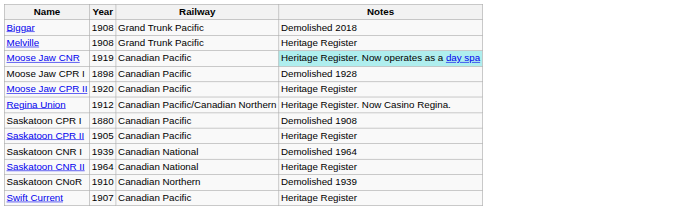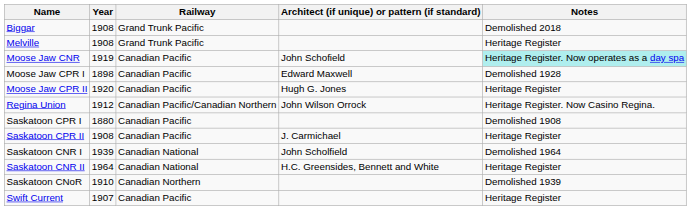 <table class="wikitable sortable">
 <tr>
 <th>Name</th>
 <th>Year</th>
 <th>Railway</th>
+<th>Architect (if unique) or pattern (if standard)</th>
 <th>Notes</th>
 </tr>
 <tr>
 <td><a href='#'>Biggar</a></td>
 <td>1908</td>
 <td>Grand Trunk Pacific</td>
+<td></td>
 <td>Demolished 2018</td>
 </tr>
 <tr>
 <td><a href='#'>Melville</a></td>
 <td>1908</td>
 <td>Grand Trunk Pacific</td>
+<td></td>
 <td>Heritage Register</td>
 </tr>
 <tr>
 <td><a href='#'>Moose Jaw CNR</a></td>
 <td>1919</td>
 <td>Canadian Pacific</td>
+<td>John Schofield</td>
 <td style="background: paleturquoise;">Heritage Register. Now operates as a <a href='#'>day spa</a></td>
 </tr>
 <tr>
 <td>Moose Jaw CPR I</td>
 <td>1898</td>
 <td>Canadian Pacific</td>
+<td>Edward Maxwell</td>
 <td>Demolished 1928</td>
 </tr>
 <tr>
 <td><a href='#'>Moose Jaw CPR II</a></td>
 <td>1920</td>
 <td>Canadian Pacific</td>
+<td>Hugh G. Jones</td>
 <td>Heritage Register</td>
 </tr>
 <tr>
 <td><a href='#'>Regina Union</a></td>
 <td>1912</td>
 <td>Canadian Pacific/Canadian Northern</td>
+<td>John Wilson Orrock</td>
 <td>Heritage Register. Now Casino Regina.</td>
 </tr>
 <tr>
 <td>Saskatoon CPR I</td>
 <td>1880</td>
 <td>Canadian Pacific</td>
+<td></td>
 <td>Demolished 1908</td>
 </tr>
 <tr>
 <td><a href='#'>Saskatoon CPR II</a></td>
-<td>1905</td>
+<td>1908</td>
 <td>Canadian Pacific</td>
+<td>J. Carmichael</td>
 <td>Heritage Register</td>
 </tr>
 <tr>
 <td>Saskatoon CNR I</td>
 <td>1939</td>
 <td>Canadian National</td>
+<td>John Scholfield</td>
 <td>Demolished 1964</td>
 </tr>
 <tr>
 <td><a href='#'>Saskatoon CNR II</a></td>
 <td>1964</td>
 <td>Canadian National</td>
+<td>H.C. Greensides, Bennett and White</td>
 <td>Heritage Register</td>
 </tr>
 <tr>
 <td>Saskatoon CNoR</td>
 <td>1910</td>
 <td>Canadian Northern</td>
+<td></td>
 <td>Demolished 1939</td>
 </tr>
 <tr>
 <td><a href='#'>Swift Current</a></td>
 <td>1907</td>
 <td>Canadian Pacific</td>
+<td></td>
 <td>Heritage Register</td>
 </tr>
 </table>
